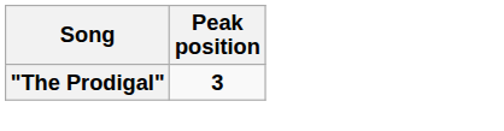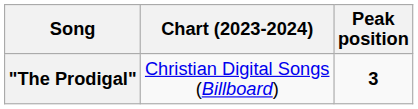 <table class="wikitable sortable plainrowheaders" style="text-align:center">
 <tr>
 <th scope="col">Song</th>
+<th scope="col">Chart (2023-2024)</th>
 <th scope="col">Peak<br>position</th>
 </tr>
 <tr>
 <th scope="row">"The Prodigal"</th>
+<td><a href='#'>Christian Digital Songs</a><br>(<em><a href='#'>Billboard</a></em>)</td>
 <td><strong>3</strong></td>
 </tr>
 </table>
